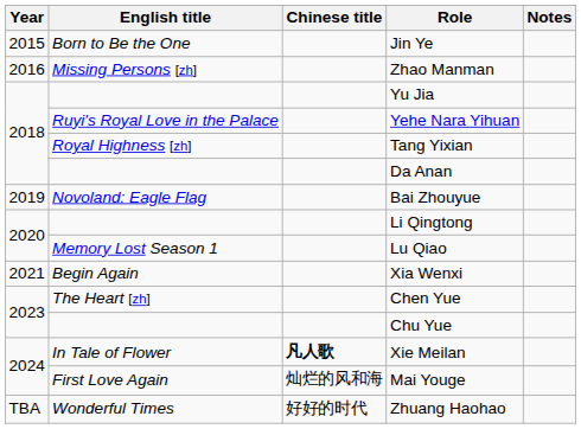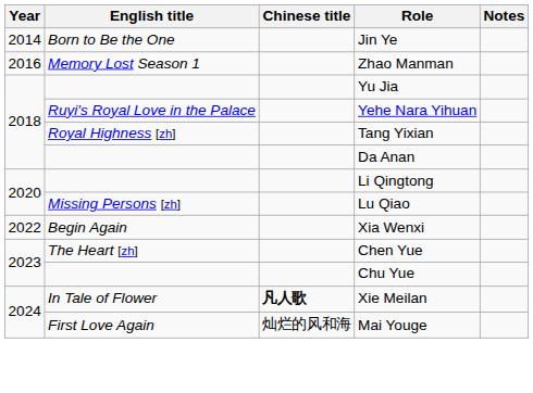 <table class="wikitable">
 <tr>
 <th>Year</th>
 <th>English title</th>
 <th>Chinese title</th>
 <th>Role</th>
 <th>Notes</th>
 </tr>
 <tr>
-<td>2015</td>
+<td>2014</td>
 <td><em>Born to Be the One</em></td>
 <td></td>
 <td>Jin Ye</td>
 <td></td>
 </tr>
 <tr>
 <td>2016</td>
-<td><em><a href='#'>Missing Persons</a></em> <small>[</small><small><a href='#'>zh</a></small><small>]</small></td>
+<td><em><a href='#'>Memory Lost</a> Season 1</em></td>
 <td></td>
 <td>Zhao Manman</td>
 <td></td>
 </tr>
 <tr>
 <td rowspan=4>2018</td>
 <td><em></em></td>
 <td></td>
 <td>Yu Jia</td>
 <td></td>
 </tr>
 <tr>
 <td><em><a href='#'>Ruyi's Royal Love in the Palace</a></em></td>
 <td></td>
 <td><a href='#'>Yehe Nara Yihuan</a></td>
 <td></td>
 </tr>
 <tr>
 <td><em><a href='#'>Royal Highness</a></em> <small>[</small><small><a href='#'>zh</a></small><small>]</small></td>
 <td></td>
 <td>Tang Yixian</td>
 <td></td>
 </tr>
 <tr>
 <td><em></em></td>
 <td></td>
 <td>Da Anan</td>
 <td></td>
 </tr>
 <tr>
-<td>2019</td>
-<td><em><a href='#'>Novoland: Eagle Flag</a></em></td>
-<td></td>
-<td>Bai Zhouyue</td>
-<td></td>
-</tr>
-<tr>
 <td rowspan=2>2020</td>
 <td><em></em></td>
 <td></td>
 <td>Li Qingtong</td>
 <td></td>
 </tr>
 <tr>
-<td><em><a href='#'>Memory Lost</a> Season 1</em></td>
+<td><em><a href='#'>Missing Persons</a></em> <small>[</small><small><a href='#'>zh</a></small><small>]</small></td>
 <td></td>
 <td>Lu Qiao</td>
 <td></td>
 </tr>
 <tr>
-<td>2021</td>
+<td>2022</td>
 <td><em>Begin Again</em></td>
 <td></td>
 <td>Xia Wenxi</td>
 <td></td>
 </tr>
 <tr>
 <td rowspan=2>2023</td>
 <td><em>The Heart</em> <small>[</small><small><a href='#'>zh</a></small><small>]</small></td>
 <td></td>
 <td>Chen Yue</td>
 <td></td>
 </tr>
 <tr>
 <td><em></em></td>
 <td></td>
 <td>Chu Yue</td>
 <td></td>
 </tr>
 <tr>
 <td rowspan=2>2024</td>
 <td><em>In Tale of Flower</em></td>
 <td><strong>凡人歌</strong></td>
 <td>Xie Meilan</td>
 <td></td>
 </tr>
 <tr>
 <td><em>First Love Again</em></td>
 <td>灿烂的风和海</td>
 <td>Mai Youge</td>
 <td></td>
 </tr>
-<tr>
-<td>TBA</td>
-<td><em>Wonderful Times</em></td>
-<td>好好的时代</td>
-<td>Zhuang Haohao</td>
-<td></td>
-</tr>
 </table>
